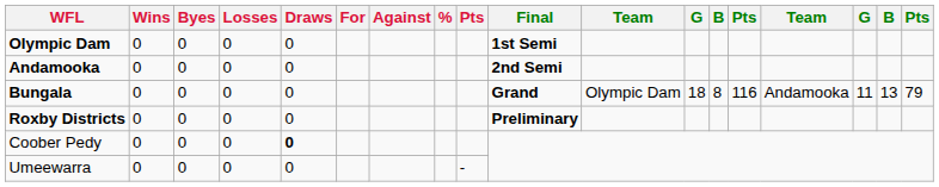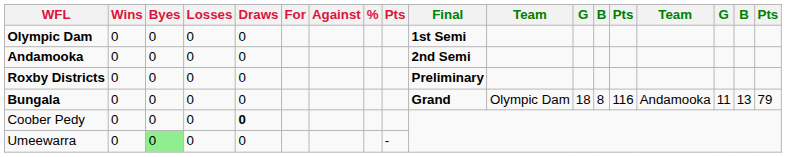 <table class="wikitable">
 <tr>
 <th style="color:crimson">WFL</th>
 <th style="color:crimson">Wins</th>
 <th style="color:crimson">Byes</th>
 <th style="color:crimson">Losses</th>
 <th style="color:crimson">Draws</th>
 <th style="color:crimson">For</th>
 <th style="color:crimson">Against</th>
 <th style="color:crimson">%</th>
 <th style="color:crimson">Pts</th>
 <th style="color:green">Final</th>
 <th style="color:green">Team</th>
 <th style="color:green">G</th>
 <th style="color:green">B</th>
 <th style="color:green">Pts</th>
 <th style="color:green">Team</th>
 <th style="color:green">G</th>
 <th style="color:green">B</th>
 <th style="color:green">Pts</th>
 </tr>
 <tr>
 <td><strong>	Olympic Dam	</strong></td>
 <td>0</td>
 <td>0</td>
 <td>0</td>
 <td>0</td>
 <td></td>
 <td></td>
 <td></td>
 <td></td>
 <td><strong>1st Semi</strong></td>
 <td></td>
 <td></td>
 <td></td>
 <td></td>
 <td></td>
 <td></td>
 <td></td>
 <td></td>
 </tr>
 <tr>
 <td><strong>	Andamooka	</strong></td>
 <td>0</td>
 <td>0</td>
 <td>0</td>
 <td>0</td>
 <td></td>
 <td></td>
 <td></td>
 <td></td>
 <td><strong>2nd Semi</strong></td>
 <td></td>
 <td></td>
 <td></td>
 <td></td>
 <td></td>
 <td></td>
 <td></td>
 <td></td>
 </tr>
 <tr>
+<td><strong>	Roxby Districts	</strong></td>
+<td>0</td>
+<td>0</td>
+<td>0</td>
+<td>0</td>
+<td></td>
+<td></td>
+<td></td>
+<td></td>
+<td><strong>Preliminary</strong></td>
+<td></td>
+<td></td>
+<td></td>
+<td></td>
+<td></td>
+<td></td>
+<td></td>
+<td></td>
+</tr>
+<tr>
 <td><strong>	Bungala	</strong></td>
 <td>0</td>
 <td>0</td>
 <td>0</td>
 <td>0</td>
 <td></td>
 <td></td>
 <td></td>
 <td></td>
 <td><strong>Grand</strong></td>
 <td>Olympic Dam</td>
 <td>18</td>
 <td>8</td>
 <td>116</td>
 <td>Andamooka</td>
 <td>11</td>
 <td>13</td>
 <td>79</td>
 </tr>
 <tr>
-<td><strong>	Roxby Districts	</strong></td>
-<td>0</td>
-<td>0</td>
-<td>0</td>
-<td>0</td>
-<td></td>
-<td></td>
-<td></td>
-<td></td>
-<td><strong>Preliminary</strong></td>
-<td></td>
-<td></td>
-<td></td>
-<td></td>
-<td></td>
-<td></td>
-<td></td>
-<td></td>
-</tr>
-<tr>
 <td>Coober Pedy</td>
 <td>0</td>
 <td>0</td>
 <td>0</td>
 <td><strong>0</strong></td>
 <td></td>
 <td></td>
 <td></td>
 <td></td>
 </tr>
 <tr>
 <td>Umeewarra</td>
 <td>0</td>
-<td>0</td>
+<td style="background: lightgreen;">0</td>
 <td>0</td>
 <td>0</td>
 <td></td>
 <td></td>
 <td></td>
 <td>-</td>
 </tr>
 </table>
